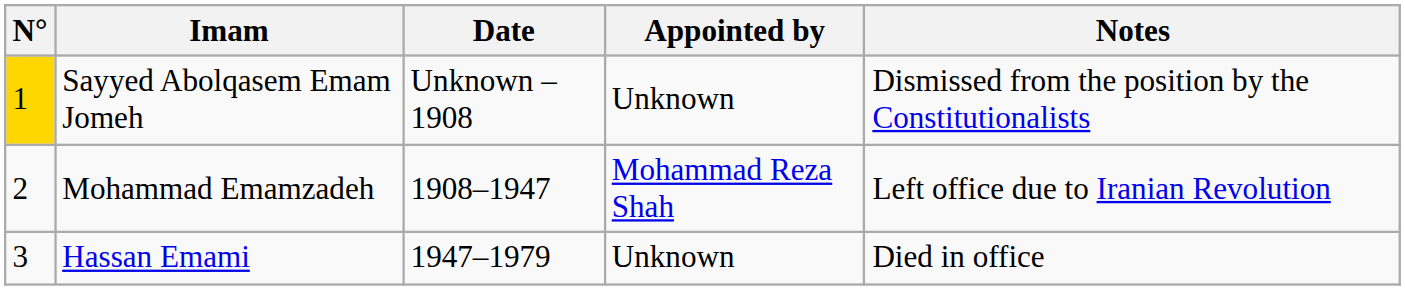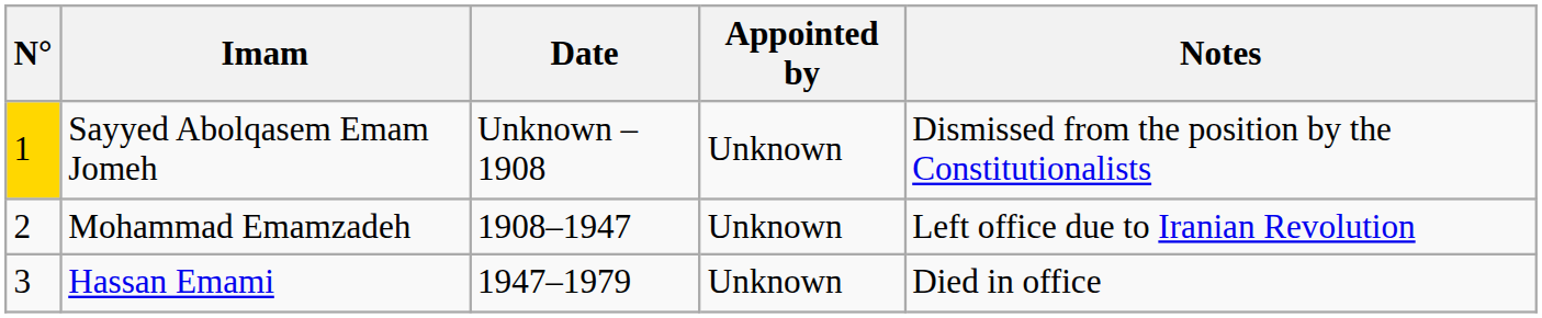 <table class="wikitable" style="font-size: 85%;">
 <tr>
 <th>N°</th>
 <th>Imam</th>
 <th>Date</th>
 <th>Appointed by</th>
 <th>Notes</th>
 </tr>
 <tr>
 <td style="background: gold;">1</td>
 <td>Sayyed Abolqasem Emam Jomeh</td>
 <td>Unknown – 1908</td>
 <td>Unknown</td>
 <td>Dismissed from the position by the <a href='#'>Constitutionalists</a></td>
 </tr>
 <tr>
 <td>2</td>
 <td>Mohammad Emamzadeh</td>
 <td>1908–1947</td>
-<td><a href='#'>Mohammad Reza Shah</a></td>
+<td>Unknown</td>
 <td>Left office due to <a href='#'>Iranian Revolution</a></td>
 </tr>
 <tr>
 <td>3</td>
 <td><a href='#'>Hassan Emami</a></td>
 <td>1947–1979</td>
 <td>Unknown</td>
 <td>Died in office</td>
 </tr>
 </table>
